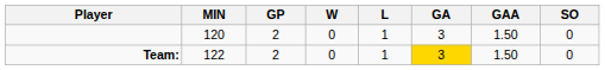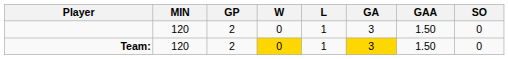 <table class="wikitable sortable" width="60%">
 <tr>
 <th bgcolor="#DDDDFF" width="10%">Player</th>
 <th width="3%" bgcolor="#DDDDFF" title="Minutes played">MIN</th>
 <th width="3%" bgcolor="#DDDDFF" title="Games played in">GP</th>
 <th width="3%" bgcolor="#DDDDFF" title="Wins">W</th>
 <th width="3%" bgcolor="#DDDDFF"title="Losses">L</th>
 <th width="3%" bgcolor="#DDDDFF" title="Goals against">GA</th>
 <th width="3%" bgcolor="#DDDDFF" title="Goals against average">GAA</th>
 <th width="3%" bgcolor="#DDDDFF" title="Shut-outs">SO</th>
 </tr>
 <tr align="center">
 <td align="right"></td>
 <td>120</td>
 <td>2</td>
 <td>0</td>
 <td>1</td>
 <td>3</td>
 <td>1.50</td>
 <td>0</td>
 </tr>
 <tr align="center">
 <td align="right"><strong>Team:</strong></td>
-<td>122</td>
+<td>120</td>
 <td>2</td>
-<td>0</td>
+<td style="background: gold;">0</td>
 <td>1</td>
 <td style="background: gold;">3</td>
 <td>1.50</td>
 <td>0</td>
 </tr>
 </table>
